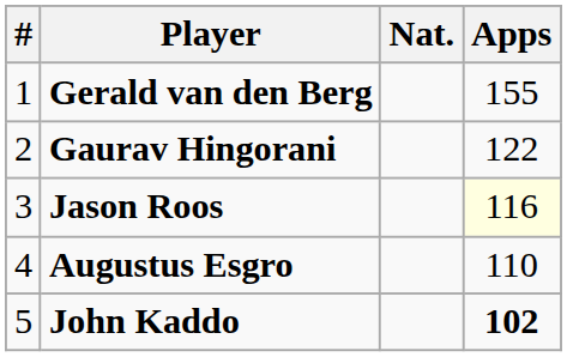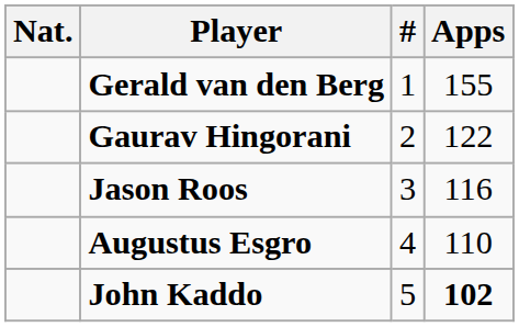 <table class="wikitable sortable" style="text-align: center;">
 <tr>
+<th class="unsortable">Nat.</th>
+<th>Player</th>
 <th>#</th>
-<th>Player</th>
-<th class="unsortable">Nat.</th>
 <th>Apps</th>
 </tr>
 <tr>
+<td></td>
+<td align="left"><strong>Gerald van den Berg</strong></td>
 <td>1</td>
-<td align="left"><strong>Gerald van den Berg</strong></td>
-<td></td>
 <td>155</td>
 </tr>
 <tr>
+<td></td>
+<td align="left"><strong>Gaurav Hingorani</strong></td>
 <td>2</td>
-<td align="left"><strong>Gaurav Hingorani</strong></td>
-<td></td>
 <td>122</td>
 </tr>
 <tr>
+<td></td>
+<td align="left"><strong>Jason Roos</strong></td>
 <td>3</td>
-<td align="left"><strong>Jason Roos</strong></td>
-<td></td>
-<td style="background: lightyellow;">116</td>
+<td>116</td>
 </tr>
 <tr>
+<td></td>
+<td align="left"><strong>Augustus Esgro</strong></td>
 <td>4</td>
-<td align="left"><strong>Augustus Esgro</strong></td>
-<td></td>
 <td>110</td>
 </tr>
 <tr>
+<td></td>
+<td align="left"><strong>John Kaddo</strong></td>
 <td>5</td>
-<td align="left"><strong>John Kaddo</strong></td>
-<td></td>
 <td><strong>102</strong></td>
 </tr>
 </table>
